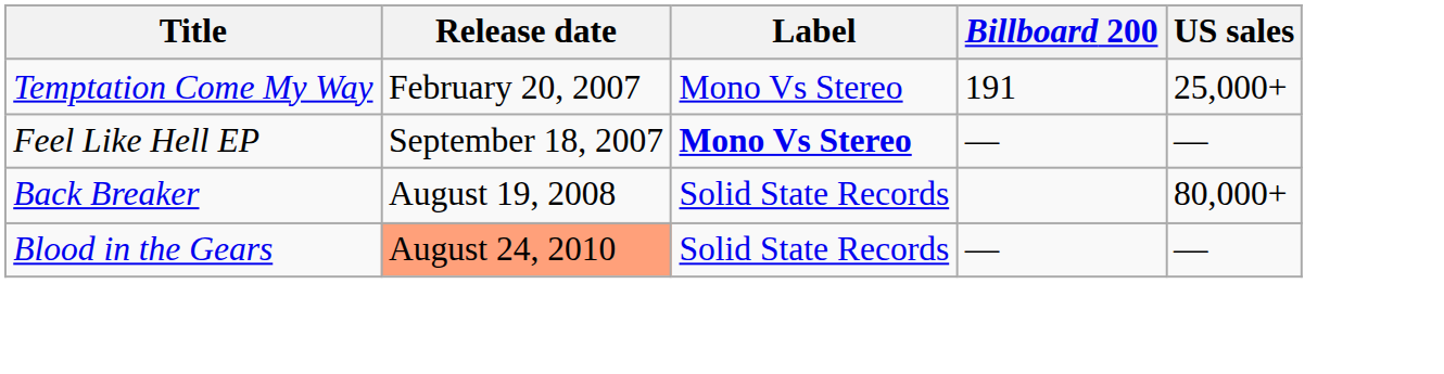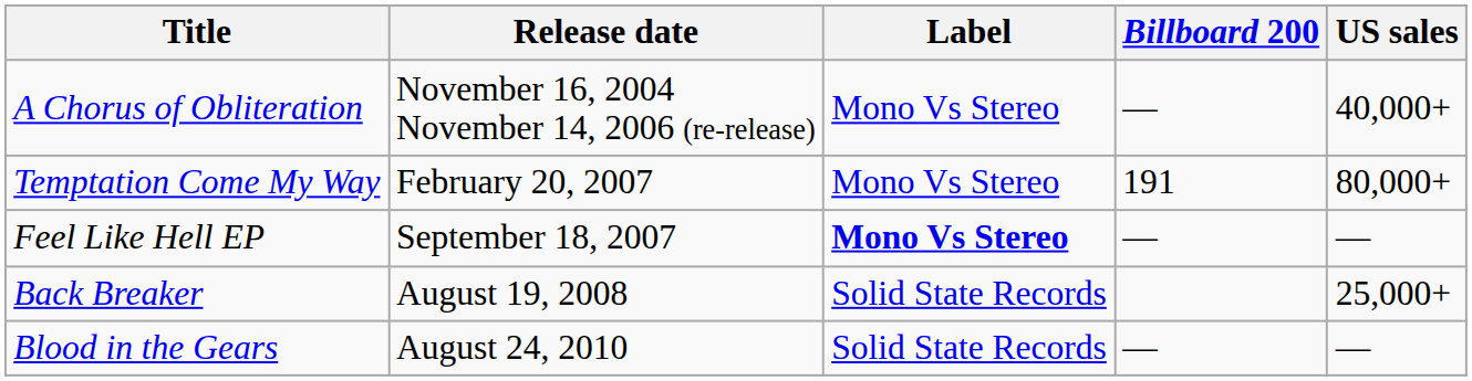 <table class="wikitable">
 <tr>
 <th>Title</th>
 <th>Release date</th>
 <th>Label</th>
 <th><a href='#'><em>Billboard</em> 200</a></th>
 <th>US sales</th>
 </tr>
 <tr>
+<td><em><a href='#'>A Chorus of Obliteration</a></em></td>
+<td>November 16, 2004<br>November 14, 2006 <small>(re-release)</small></td>
+<td><a href='#'>Mono Vs Stereo</a></td>
+<td>—</td>
+<td>40,000+</td>
+</tr>
+<tr>
 <td><em><a href='#'>Temptation Come My Way</a></em></td>
 <td>February 20, 2007</td>
 <td><a href='#'>Mono Vs Stereo</a></td>
 <td>191</td>
-<td>25,000+</td>
+<td>80,000+</td>
 </tr>
 <tr>
 <td><em>Feel Like Hell EP</em></td>
 <td>September 18, 2007</td>
 <td><strong><a href='#'>Mono Vs Stereo</a></strong></td>
 <td>—</td>
 <td>—</td>
 </tr>
 <tr>
 <td><em><a href='#'>Back Breaker</a></em></td>
 <td>August 19, 2008</td>
 <td><a href='#'>Solid State Records</a></td>
 <td></td>
-<td>80,000+</td>
+<td>25,000+</td>
 </tr>
 <tr>
 <td><em><a href='#'>Blood in the Gears</a></em></td>
-<td style="background: lightsalmon;">August 24, 2010</td>
+<td>August 24, 2010</td>
 <td><a href='#'>Solid State Records</a></td>
 <td>—</td>
 <td>—</td>
 </tr>
 </table>
